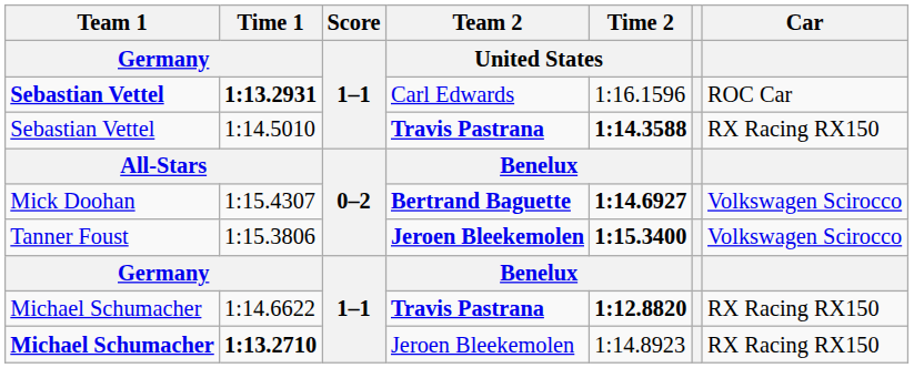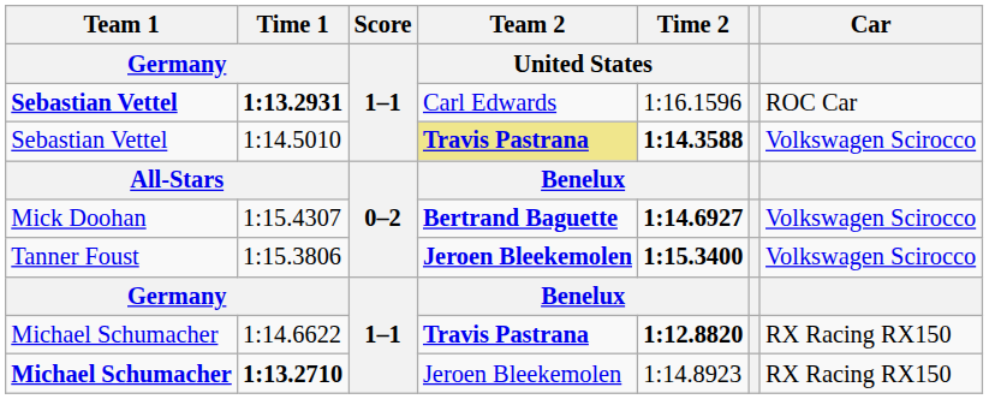 <table class="wikitable">
 <tr>
 <th>Team 1</th>
 <th>Time 1</th>
 <th>Score</th>
 <th>Team 2</th>
 <th>Time 2</th>
 <th></th>
 <th>Car</th>
 </tr>
 <tr>
 <th colspan=2> <a href='#'>Germany</a></th>
 <th rowspan=3>1–1</th>
 <th colspan=2> United States</th>
 <th></th>
 <th></th>
 </tr>
 <tr>
 <td><strong><a href='#'>Sebastian Vettel</a></strong></td>
 <td><strong>1:13.2931</strong></td>
 <td><a href='#'>Carl Edwards</a></td>
 <td>1:16.1596</td>
 <th></th>
 <td>ROC Car</td>
 </tr>
 <tr>
 <td><a href='#'>Sebastian Vettel</a></td>
 <td>1:14.5010</td>
-<td><strong><a href='#'>Travis Pastrana</a></strong></td>
+<td style="background: khaki;"><strong><a href='#'>Travis Pastrana</a></strong></td>
 <td><strong>1:14.3588</strong></td>
 <th></th>
-<td>RX Racing RX150</td>
+<td><a href='#'>Volkswagen Scirocco</a></td>
 </tr>
 <tr>
 <th colspan=2> <a href='#'>All-Stars</a></th>
 <th rowspan=3>0–2</th>
 <th colspan=2> <a href='#'>Benelux</a></th>
 <th></th>
 <th></th>
 </tr>
 <tr>
 <td><a href='#'>Mick Doohan</a></td>
 <td>1:15.4307</td>
 <td><strong><a href='#'>Bertrand Baguette</a></strong></td>
 <td><strong>1:14.6927</strong></td>
 <th></th>
 <td><a href='#'>Volkswagen Scirocco</a></td>
 </tr>
 <tr>
 <td><a href='#'>Tanner Foust</a></td>
 <td>1:15.3806</td>
 <td><strong><a href='#'>Jeroen Bleekemolen</a></strong></td>
 <td><strong>1:15.3400</strong></td>
 <th></th>
 <td><a href='#'>Volkswagen Scirocco</a></td>
 </tr>
 <tr>
 <th colspan=2> <a href='#'>Germany</a></th>
 <th rowspan=3>1–1</th>
 <th colspan=2> <a href='#'>Benelux</a></th>
 <th></th>
 <th></th>
 </tr>
 <tr>
 <td><a href='#'>Michael Schumacher</a></td>
 <td>1:14.6622</td>
 <td><strong><a href='#'>Travis Pastrana</a></strong></td>
 <td><strong>1:12.8820</strong></td>
 <th></th>
 <td>RX Racing RX150</td>
 </tr>
 <tr>
 <td><strong><a href='#'>Michael Schumacher</a></strong></td>
 <td><strong>1:13.2710</strong></td>
 <td><a href='#'>Jeroen Bleekemolen</a></td>
 <td>1:14.8923</td>
 <th></th>
 <td>RX Racing RX150</td>
 </tr>
 </table>
